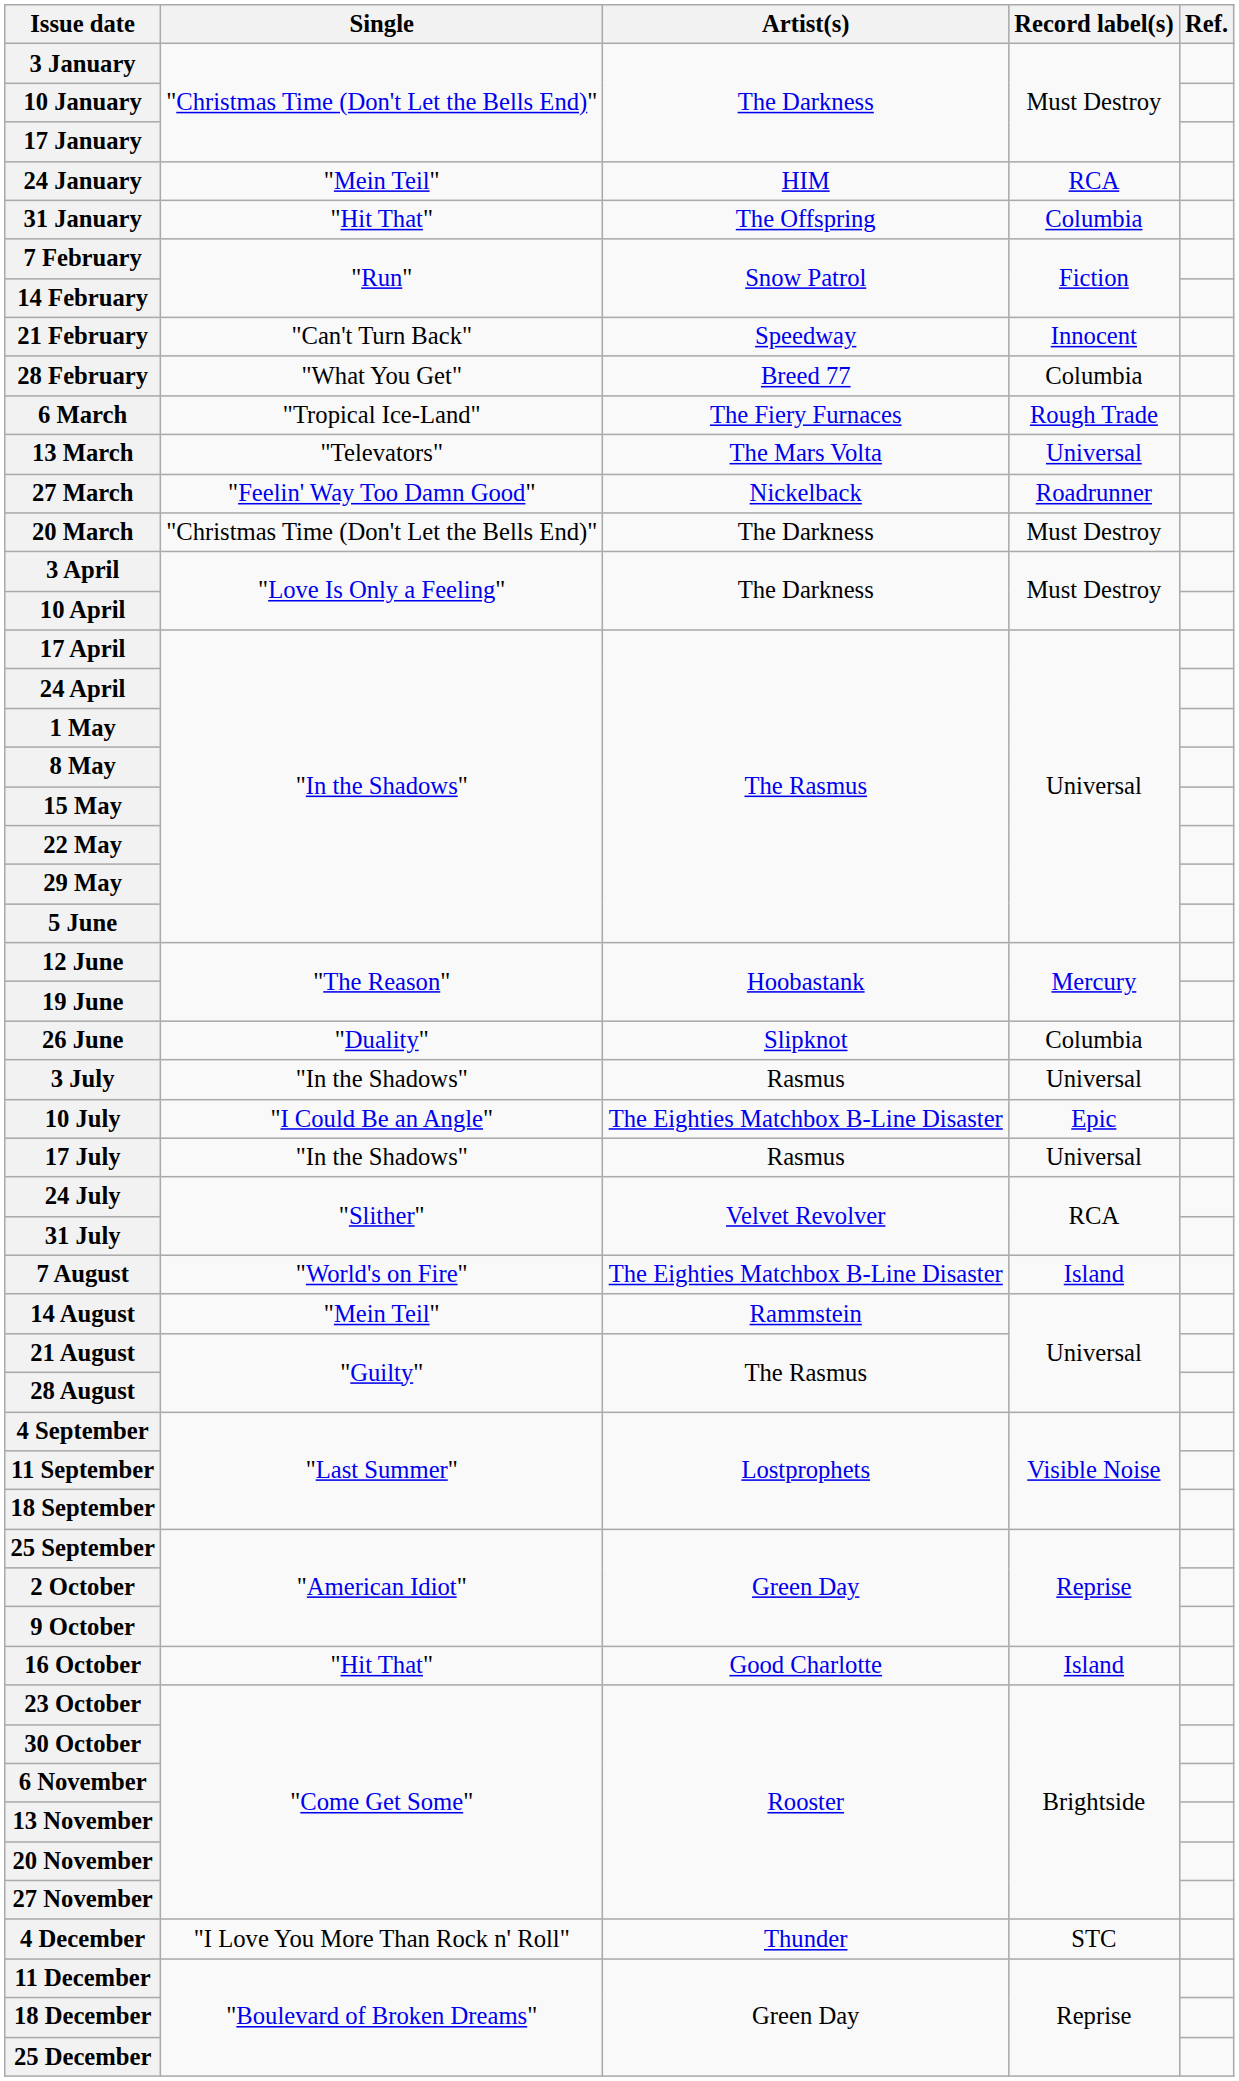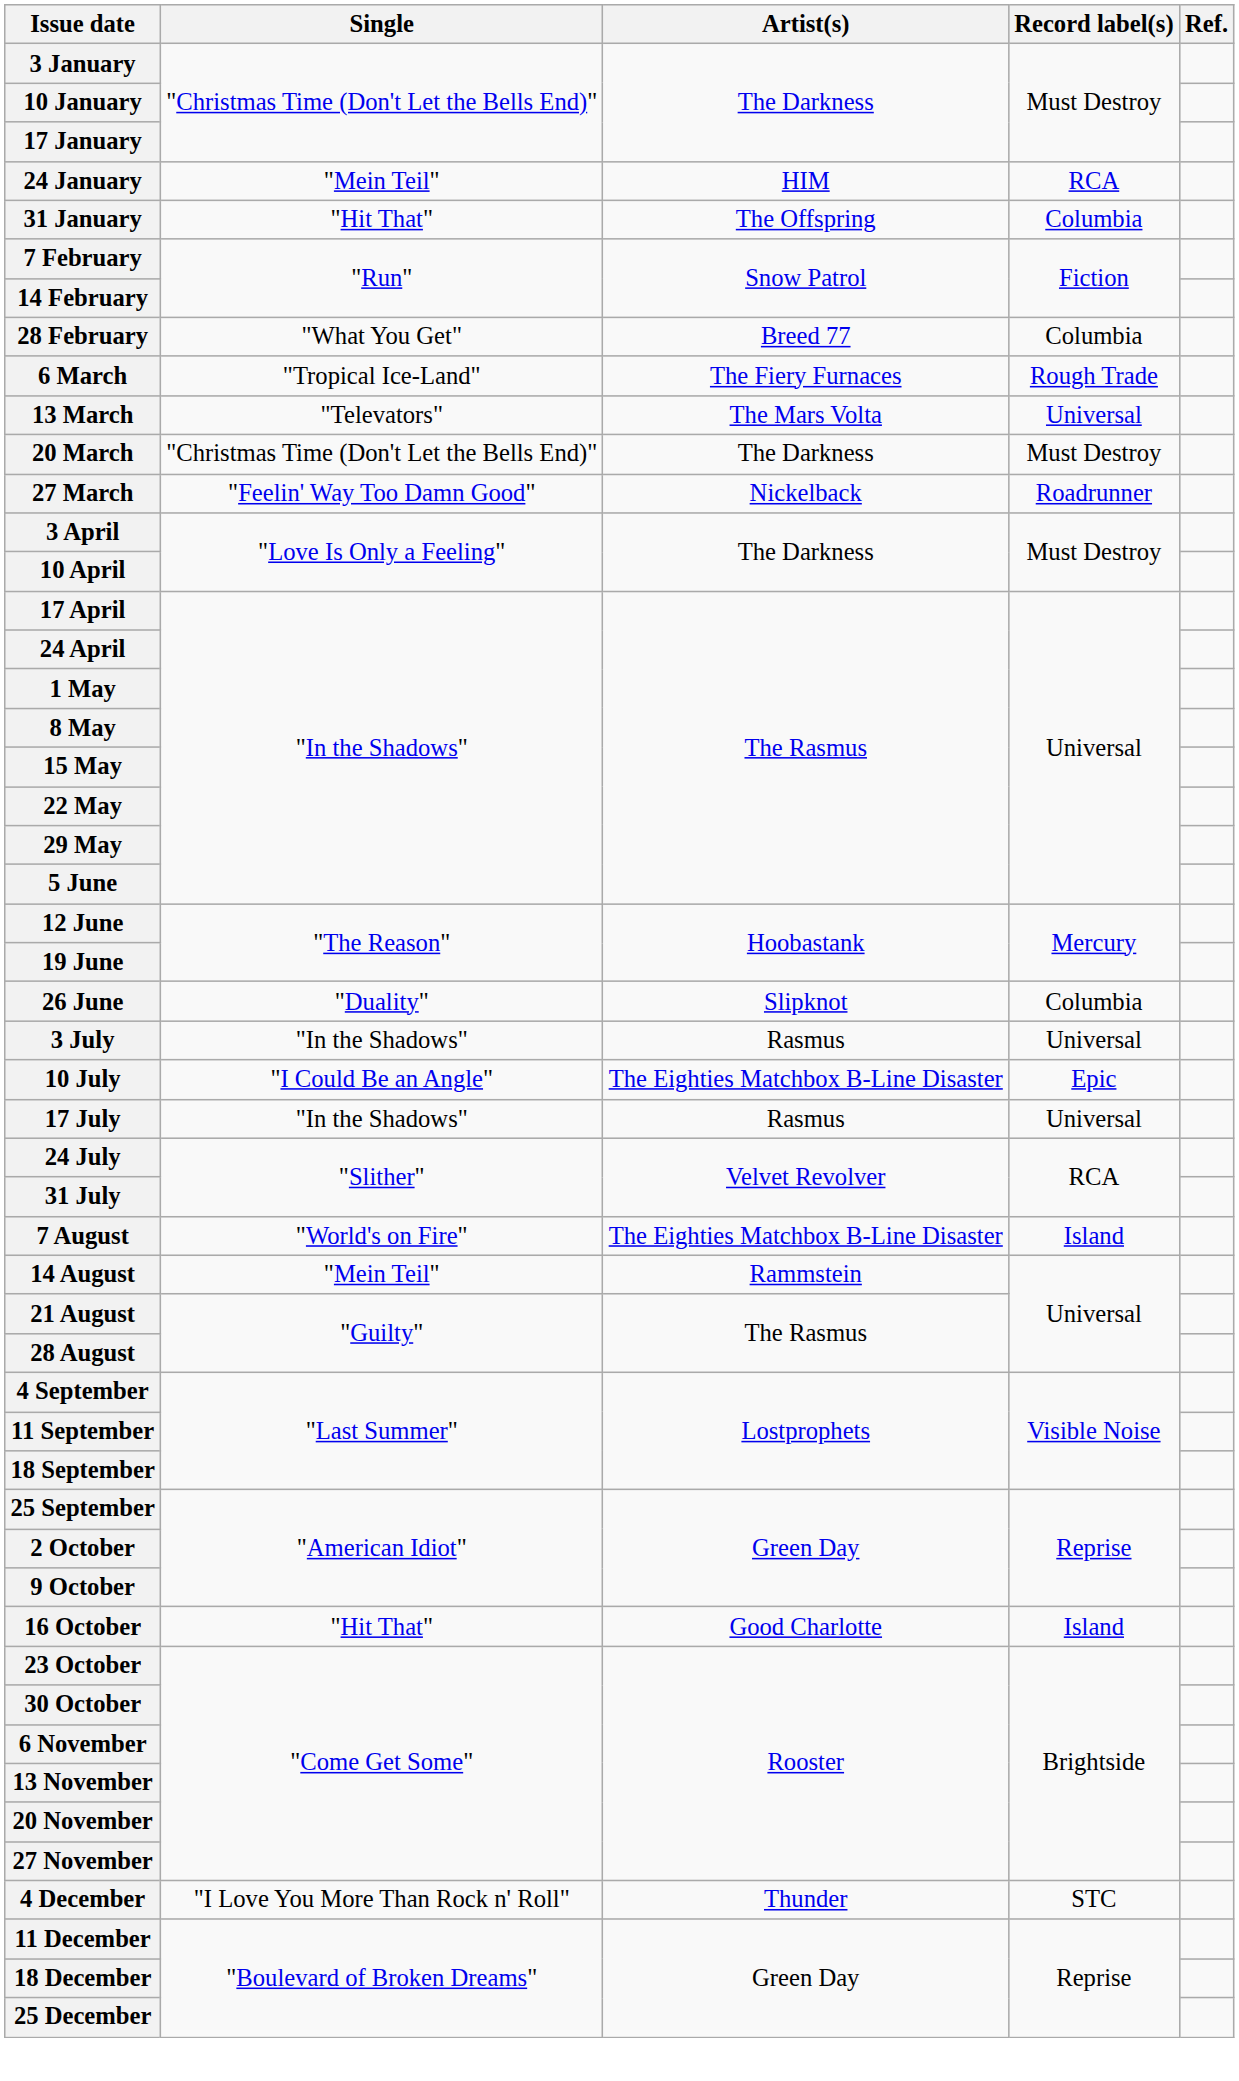 <table class="wikitable plainrowheaders" style="text-align:center">
 <tr>
 <th scope="col">Issue date</th>
 <th scope="col">Single</th>
 <th scope="col">Artist(s)</th>
 <th scope="col">Record label(s)</th>
 <th scope="col">Ref.</th>
 </tr>
 <tr>
 <th scope="row">3 January</th>
 <td rowspan="3">"<a href='#'>Christmas Time (Don't Let the Bells End)</a>"</td>
 <td rowspan="3"><a href='#'>The Darkness</a></td>
 <td rowspan="3">Must Destroy</td>
 <td></td>
 </tr>
 <tr>
 <th scope="row">10 January</th>
 <td></td>
 </tr>
 <tr>
 <th scope="row">17 January</th>
 <td></td>
 </tr>
 <tr>
 <th scope="row">24 January</th>
 <td>"<a href='#'>Mein Teil</a>"</td>
 <td><a href='#'>HIM</a></td>
 <td><a href='#'>RCA</a></td>
 <td></td>
 </tr>
 <tr>
 <th scope="row">31 January</th>
 <td>"<a href='#'>Hit That</a>"</td>
 <td><a href='#'>The Offspring</a></td>
 <td><a href='#'>Columbia</a></td>
 <td></td>
 </tr>
 <tr>
 <th scope="row">7 February</th>
 <td rowspan="2">"<a href='#'>Run</a>"</td>
 <td rowspan="2"><a href='#'>Snow Patrol</a></td>
 <td rowspan="2"><a href='#'>Fiction</a></td>
 <td></td>
 </tr>
 <tr>
 <th scope="row">14 February</th>
 <td></td>
 </tr>
 <tr>
-<th scope="row">21 February</th>
-<td>"Can't Turn Back"</td>
-<td><a href='#'>Speedway</a></td>
-<td><a href='#'>Innocent</a></td>
-<td></td>
-</tr>
-<tr>
 <th scope="row">28 February</th>
 <td>"What You Get"</td>
 <td><a href='#'>Breed 77</a></td>
 <td>Columbia</td>
 <td></td>
 </tr>
 <tr>
 <th scope="row">6 March</th>
 <td>"Tropical Ice-Land"</td>
 <td><a href='#'>The Fiery Furnaces</a></td>
 <td><a href='#'>Rough Trade</a></td>
 <td></td>
 </tr>
 <tr>
 <th scope="row">13 March</th>
 <td>"Televators"</td>
 <td><a href='#'>The Mars Volta</a></td>
 <td><a href='#'>Universal</a></td>
 <td></td>
 </tr>
 <tr>
+<th scope="row">20 March</th>
+<td>"Christmas Time (Don't Let the Bells End)"</td>
+<td>The Darkness</td>
+<td>Must Destroy</td>
+<td></td>
+</tr>
+<tr>
 <th scope="row">27 March</th>
 <td>"<a href='#'>Feelin' Way Too Damn Good</a>"</td>
 <td><a href='#'>Nickelback</a></td>
 <td><a href='#'>Roadrunner</a></td>
-<td></td>
-</tr>
-<tr>
-<th scope="row">20 March</th>
-<td>"Christmas Time (Don't Let the Bells End)"</td>
-<td>The Darkness</td>
-<td>Must Destroy</td>
 <td></td>
 </tr>
 <tr>
 <th scope="row">3 April</th>
 <td rowspan="2">"<a href='#'>Love Is Only a Feeling</a>"</td>
 <td rowspan="2">The Darkness</td>
 <td rowspan="2">Must Destroy</td>
 <td></td>
 </tr>
 <tr>
 <th scope="row">10 April</th>
 <td></td>
 </tr>
 <tr>
 <th scope="row">17 April</th>
 <td rowspan="8">"<a href='#'>In the Shadows</a>"</td>
 <td rowspan="8"><a href='#'>The Rasmus</a></td>
 <td rowspan="8">Universal</td>
 <td></td>
 </tr>
 <tr>
 <th scope="row">24 April</th>
 <td></td>
 </tr>
 <tr>
 <th scope="row">1 May</th>
 <td></td>
 </tr>
 <tr>
 <th scope="row">8 May</th>
 <td></td>
 </tr>
 <tr>
 <th scope="row">15 May</th>
 <td></td>
 </tr>
 <tr>
 <th scope="row">22 May</th>
 <td></td>
 </tr>
 <tr>
 <th scope="row">29 May</th>
 <td></td>
 </tr>
 <tr>
 <th scope="row">5 June</th>
 <td></td>
 </tr>
 <tr>
 <th scope="row">12 June</th>
 <td rowspan="2">"<a href='#'>The Reason</a>"</td>
 <td rowspan="2"><a href='#'>Hoobastank</a></td>
 <td rowspan="2"><a href='#'>Mercury</a></td>
 <td></td>
 </tr>
 <tr>
 <th scope="row">19 June</th>
 <td></td>
 </tr>
 <tr>
 <th scope="row">26 June</th>
 <td>"<a href='#'>Duality</a>"</td>
 <td><a href='#'>Slipknot</a></td>
 <td>Columbia</td>
 <td></td>
 </tr>
 <tr>
 <th scope="row">3 July</th>
 <td>"In the Shadows"</td>
 <td>Rasmus</td>
 <td>Universal</td>
 <td></td>
 </tr>
 <tr>
 <th scope="row">10 July</th>
 <td>"<a href='#'>I Could Be an Angle</a>"</td>
 <td><a href='#'>The Eighties Matchbox B-Line Disaster</a></td>
 <td><a href='#'>Epic</a></td>
 <td></td>
 </tr>
 <tr>
 <th scope="row">17 July</th>
 <td>"In the Shadows"</td>
 <td>Rasmus</td>
 <td>Universal</td>
 <td></td>
 </tr>
 <tr>
 <th scope="row">24 July</th>
 <td rowspan="2">"<a href='#'>Slither</a>"</td>
 <td rowspan="2"><a href='#'>Velvet Revolver</a></td>
 <td rowspan="2">RCA</td>
 <td></td>
 </tr>
 <tr>
 <th scope="row">31 July</th>
 <td></td>
 </tr>
 <tr>
 <th scope="row">7 August</th>
 <td>"<a href='#'>World's on Fire</a>"</td>
 <td><a href='#'>The Eighties Matchbox B-Line Disaster</a></td>
 <td><a href='#'>Island</a></td>
 <td></td>
 </tr>
 <tr>
 <th scope="row">14 August</th>
 <td>"<a href='#'>Mein Teil</a>"</td>
 <td><a href='#'>Rammstein</a></td>
 <td rowspan="3">Universal</td>
 <td></td>
 </tr>
 <tr>
 <th scope="row">21 August</th>
 <td rowspan="2">"<a href='#'>Guilty</a>"</td>
 <td rowspan="2">The Rasmus</td>
 <td></td>
 </tr>
 <tr>
 <th scope="row">28 August</th>
 <td></td>
 </tr>
 <tr>
 <th scope="row">4 September</th>
 <td rowspan="3">"<a href='#'>Last Summer</a>"</td>
 <td rowspan="3"><a href='#'>Lostprophets</a></td>
 <td rowspan="3"><a href='#'>Visible Noise</a></td>
 <td></td>
 </tr>
 <tr>
 <th scope="row">11 September</th>
 <td></td>
 </tr>
 <tr>
 <th scope="row">18 September</th>
 <td></td>
 </tr>
 <tr>
 <th scope="row">25 September</th>
 <td rowspan="3">"<a href='#'>American Idiot</a>"</td>
 <td rowspan="3"><a href='#'>Green Day</a></td>
 <td rowspan="3"><a href='#'>Reprise</a></td>
 <td></td>
 </tr>
 <tr>
 <th scope="row">2 October</th>
 <td></td>
 </tr>
 <tr>
 <th scope="row">9 October</th>
 <td></td>
 </tr>
 <tr>
 <th scope="row">16 October</th>
 <td>"<a href='#'>Hit That</a>"</td>
 <td><a href='#'>Good Charlotte</a></td>
 <td><a href='#'>Island</a></td>
 <td></td>
 </tr>
 <tr>
 <th scope="row">23 October</th>
 <td rowspan="6">"<a href='#'>Come Get Some</a>"</td>
 <td rowspan="6"><a href='#'>Rooster</a></td>
 <td rowspan="6">Brightside</td>
 <td></td>
 </tr>
 <tr>
 <th scope="row">30 October</th>
 <td></td>
 </tr>
 <tr>
 <th scope="row">6 November</th>
 <td></td>
 </tr>
 <tr>
 <th scope="row">13 November</th>
 <td></td>
 </tr>
 <tr>
 <th scope="row">20 November</th>
 <td></td>
 </tr>
 <tr>
 <th scope="row">27 November</th>
 <td></td>
 </tr>
 <tr>
 <th scope="row">4 December</th>
 <td>"I Love You More Than Rock n' Roll"</td>
 <td><a href='#'>Thunder</a></td>
 <td>STC</td>
 <td></td>
 </tr>
 <tr>
 <th scope="row">11 December</th>
 <td rowspan="3">"<a href='#'>Boulevard of Broken Dreams</a>"</td>
 <td rowspan="3">Green Day</td>
 <td rowspan="3">Reprise</td>
 <td></td>
 </tr>
 <tr>
 <th scope="row">18 December</th>
 <td></td>
 </tr>
 <tr>
 <th scope="row">25 December</th>
 <td></td>
 </tr>
 </table>
